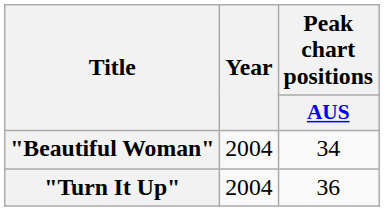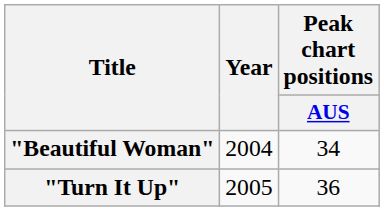 <table class="wikitable plainrowheaders" style="text-align:center;">
 <tr>
 <th scope="col" rowspan="2">Title</th>
 <th scope="col" rowspan="2">Year</th>
 <th scope="col" colspan="1">Peak chart positions</th>
 </tr>
 <tr>
 <th scope="col" style="width:3em;font-size:90%;"><a href='#'>AUS</a><br></th>
 </tr>
 <tr>
 <th scope="row">"Beautiful Woman"</th>
 <td>2004</td>
 <td>34</td>
 </tr>
 <tr>
 <th scope="row">"Turn It Up"</th>
-<td>2004</td>
+<td>2005</td>
 <td>36</td>
 </tr>
 </table>
